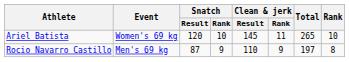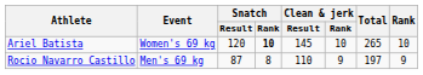 <table class="wikitable" style="font-size:90%">
 <tr>
 <th rowspan="2">Athlete</th>
 <th rowspan="2">Event</th>
 <th colspan="2">Snatch</th>
 <th colspan="2">Clean & jerk</th>
 <th rowspan="2">Total</th>
 <th rowspan="2">Rank</th>
 </tr>
 <tr style="font-size:95%">
 <th>Result</th>
 <th>Rank</th>
 <th>Result</th>
 <th>Rank</th>
 </tr>
 <tr align=center>
 <td align=left><a href='#'>Ariel Batista</a></td>
 <td align=left><a href='#'>Women's 69 kg</a></td>
 <td>120</td>
+<td><strong>10</strong></td>
+<td>145</td>
 <td>10</td>
-<td>145</td>
-<td>11</td>
 <td>265</td>
 <td>10</td>
 </tr>
 <tr align=center>
 <td align=left><a href='#'>Rocio Navarro Castillo</a></td>
 <td align=left><a href='#'>Men's 69 kg</a></td>
 <td>87</td>
-<td>9</td>
+<td>8</td>
 <td>110</td>
 <td>9</td>
 <td>197</td>
-<td>8</td>
+<td>9</td>
 </tr>
 </table>
